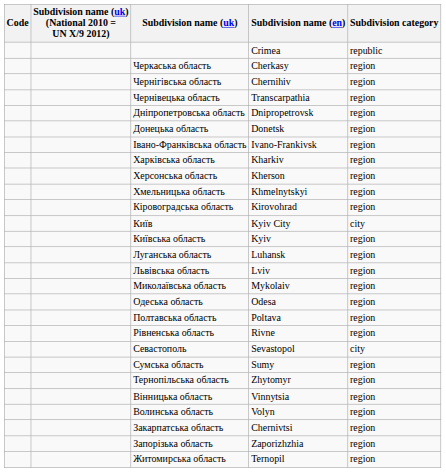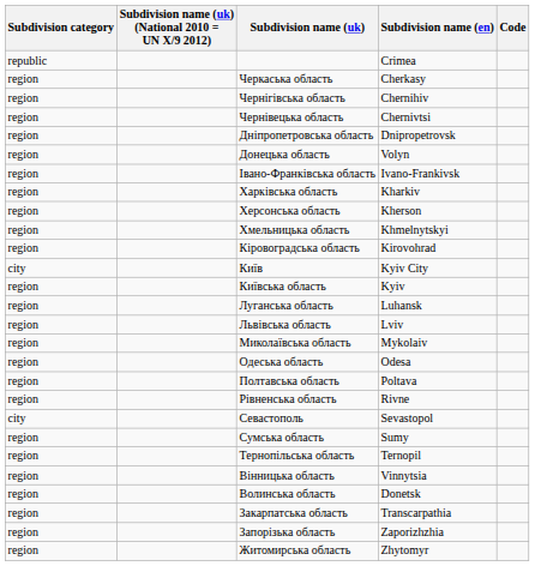 <table class="wikitable sortable">
 <tr>
-<th>Code</th>
+<th>Subdivision category</th>
 <th>Subdivision name (<a href='#'>uk</a>)<br>(National 2010 =<br>UN X/9 2012)</th>
 <th>Subdivision name (<a href='#'>uk</a>) </th>
 <th>Subdivision name (<a href='#'>en</a>) </th>
-<th>Subdivision category</th>
+<th>Code</th>
 </tr>
 <tr>
-<td></td>
+<td>republic</td>
 <td></td>
 <td></td>
 <td>Crimea</td>
-<td>republic</td>
+<td></td>
 </tr>
 <tr>
-<td></td>
+<td>region</td>
 <td></td>
 <td>Черкаська область</td>
 <td>Cherkasy</td>
-<td>region</td>
+<td></td>
 </tr>
 <tr>
-<td></td>
+<td>region</td>
 <td></td>
 <td>Чернігівська область</td>
 <td>Chernihiv</td>
-<td>region</td>
+<td></td>
 </tr>
 <tr>
-<td></td>
+<td>region</td>
 <td></td>
 <td>Чернівецька область</td>
-<td>Transcarpathia</td>
-<td>region</td>
+<td>Chernivtsi</td>
+<td></td>
 </tr>
 <tr>
-<td></td>
+<td>region</td>
 <td></td>
 <td>Дніпропетровська область</td>
 <td>Dnipropetrovsk</td>
-<td>region</td>
+<td></td>
 </tr>
 <tr>
-<td></td>
+<td>region</td>
 <td></td>
 <td>Донецька область</td>
-<td>Donetsk</td>
-<td>region</td>
+<td>Volyn</td>
+<td></td>
 </tr>
 <tr>
-<td></td>
+<td>region</td>
 <td></td>
 <td>Івано-Франківська область</td>
 <td>Ivano-Frankivsk</td>
-<td>region</td>
+<td></td>
 </tr>
 <tr>
-<td></td>
+<td>region</td>
 <td></td>
 <td>Харківська область</td>
 <td>Kharkiv</td>
-<td>region</td>
+<td></td>
 </tr>
 <tr>
-<td></td>
+<td>region</td>
 <td></td>
 <td>Херсонська область</td>
 <td>Kherson</td>
-<td>region</td>
+<td></td>
 </tr>
 <tr>
-<td></td>
+<td>region</td>
 <td></td>
 <td>Хмельницька область</td>
 <td>Khmelnytskyi</td>
-<td>region</td>
+<td></td>
 </tr>
 <tr>
-<td></td>
+<td>region</td>
 <td></td>
 <td>Кіровоградська область</td>
 <td>Kirovohrad</td>
-<td>region</td>
+<td></td>
 </tr>
 <tr>
-<td></td>
+<td>city</td>
 <td></td>
 <td>Київ</td>
 <td>Kyiv City</td>
-<td>city</td>
+<td></td>
 </tr>
 <tr>
-<td></td>
+<td>region</td>
 <td></td>
 <td>Київська область</td>
 <td>Kyiv</td>
-<td>region</td>
+<td></td>
 </tr>
 <tr>
-<td></td>
+<td>region</td>
 <td></td>
 <td>Луганська область</td>
 <td>Luhansk</td>
-<td>region</td>
+<td></td>
 </tr>
 <tr>
-<td></td>
+<td>region</td>
 <td></td>
 <td>Львівська область</td>
 <td>Lviv</td>
-<td>region</td>
+<td></td>
 </tr>
 <tr>
-<td></td>
+<td>region</td>
 <td></td>
 <td>Миколаївська область</td>
 <td>Mykolaiv</td>
-<td>region</td>
+<td></td>
 </tr>
 <tr>
-<td></td>
+<td>region</td>
 <td></td>
 <td>Одеська область</td>
 <td>Odesa</td>
-<td>region</td>
+<td></td>
 </tr>
 <tr>
-<td></td>
+<td>region</td>
 <td></td>
 <td>Полтавська область</td>
 <td>Poltava</td>
-<td>region</td>
+<td></td>
 </tr>
 <tr>
-<td></td>
+<td>region</td>
 <td></td>
 <td>Рівненська область</td>
 <td>Rivne</td>
-<td>region</td>
+<td></td>
 </tr>
 <tr>
-<td></td>
+<td>city</td>
 <td></td>
 <td>Севастополь</td>
 <td>Sevastopol</td>
-<td>city</td>
+<td></td>
 </tr>
 <tr>
-<td></td>
+<td>region</td>
 <td></td>
 <td>Сумська область</td>
 <td>Sumy</td>
-<td>region</td>
+<td></td>
 </tr>
 <tr>
-<td></td>
+<td>region</td>
 <td></td>
 <td>Тернопільська область</td>
-<td>Zhytomyr</td>
-<td>region</td>
+<td>Ternopil</td>
+<td></td>
 </tr>
 <tr>
-<td></td>
+<td>region</td>
 <td></td>
 <td>Вінницька область</td>
 <td>Vinnytsia</td>
-<td>region</td>
+<td></td>
 </tr>
 <tr>
-<td></td>
+<td>region</td>
 <td></td>
 <td>Волинська область</td>
-<td>Volyn</td>
-<td>region</td>
+<td>Donetsk</td>
+<td></td>
 </tr>
 <tr>
-<td></td>
+<td>region</td>
 <td></td>
 <td>Закарпатська область</td>
-<td>Chernivtsi</td>
-<td>region</td>
+<td>Transcarpathia</td>
+<td></td>
 </tr>
 <tr>
-<td></td>
+<td>region</td>
 <td></td>
 <td>Запорізька область</td>
 <td>Zaporizhzhia</td>
-<td>region</td>
+<td></td>
 </tr>
 <tr>
-<td></td>
+<td>region</td>
 <td></td>
 <td>Житомирська область</td>
-<td>Ternopil</td>
-<td>region</td>
+<td>Zhytomyr</td>
+<td></td>
 </tr>
 </table>
